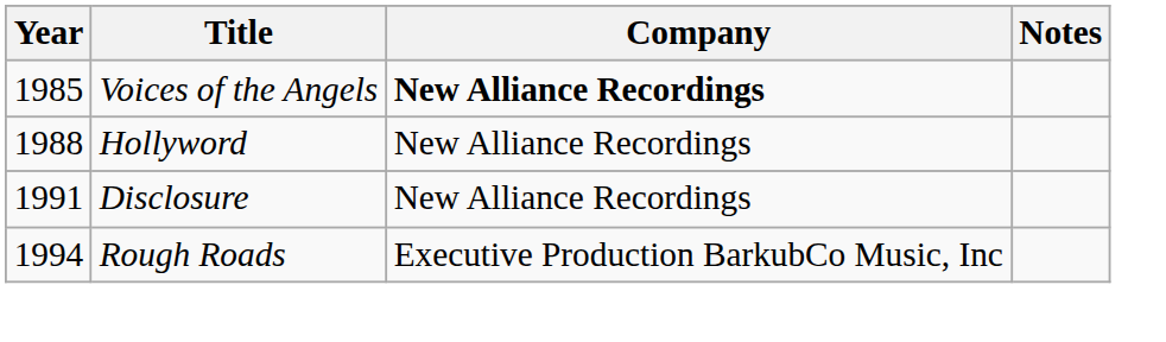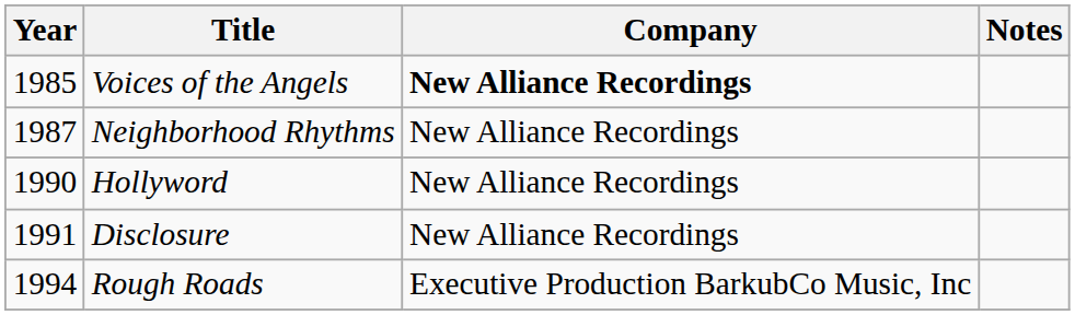 <table class="wikitable sortable">
 <tr>
 <th>Year</th>
 <th>Title</th>
 <th>Company</th>
 <th class="unsortable">Notes</th>
 </tr>
 <tr>
 <td>1985</td>
 <td><em>Voices of the Angels</em></td>
 <td><strong>New Alliance Recordings</strong></td>
 <td></td>
 </tr>
 <tr>
-<td>1988</td>
+<td>1987</td>
+<td><em>Neighborhood Rhythms</em></td>
+<td>New Alliance Recordings</td>
+<td></td>
+</tr>
+<tr>
+<td>1990</td>
 <td><em>Hollyword</em></td>
 <td>New Alliance Recordings</td>
 <td></td>
 </tr>
 <tr>
 <td>1991</td>
 <td><em>Disclosure</em></td>
 <td>New Alliance Recordings</td>
 <td></td>
 </tr>
 <tr>
 <td>1994</td>
 <td><em>Rough Roads</em></td>
 <td>Executive Production BarkubCo Music, Inc</td>
 <td></td>
 </tr>
 </table>
